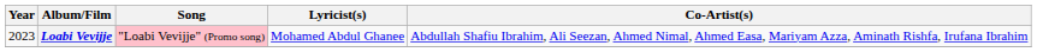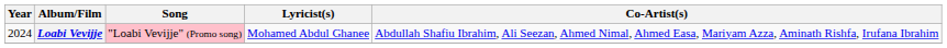 <table class="wikitable plainrowheaders">
 <tr>
 <th scope="col">Year</th>
 <th scope="col">Album/Film</th>
 <th scope="col">Song</th>
 <th scope="col">Lyricist(s)</th>
 <th scope="col">Co-Artist(s)</th>
 </tr>
 <tr>
-<td>2023</td>
+<td>2024</td>
 <th scope="row"><em><a href='#'>Loabi Vevijje</a></em></th>
 <td style="background: pink;">"Loabi Vevijje" <small>(Promo song)</small></td>
 <td><a href='#'>Mohamed Abdul Ghanee</a></td>
 <td><a href='#'>Abdullah Shafiu Ibrahim</a>, <a href='#'>Ali Seezan</a>, <a href='#'>Ahmed Nimal</a>, <a href='#'>Ahmed Easa</a>, <a href='#'>Mariyam Azza</a>, <a href='#'>Aminath Rishfa</a>, <a href='#'>Irufana Ibrahim</a></td>
 </tr>
 <tr>
 </tr>
 </table>
